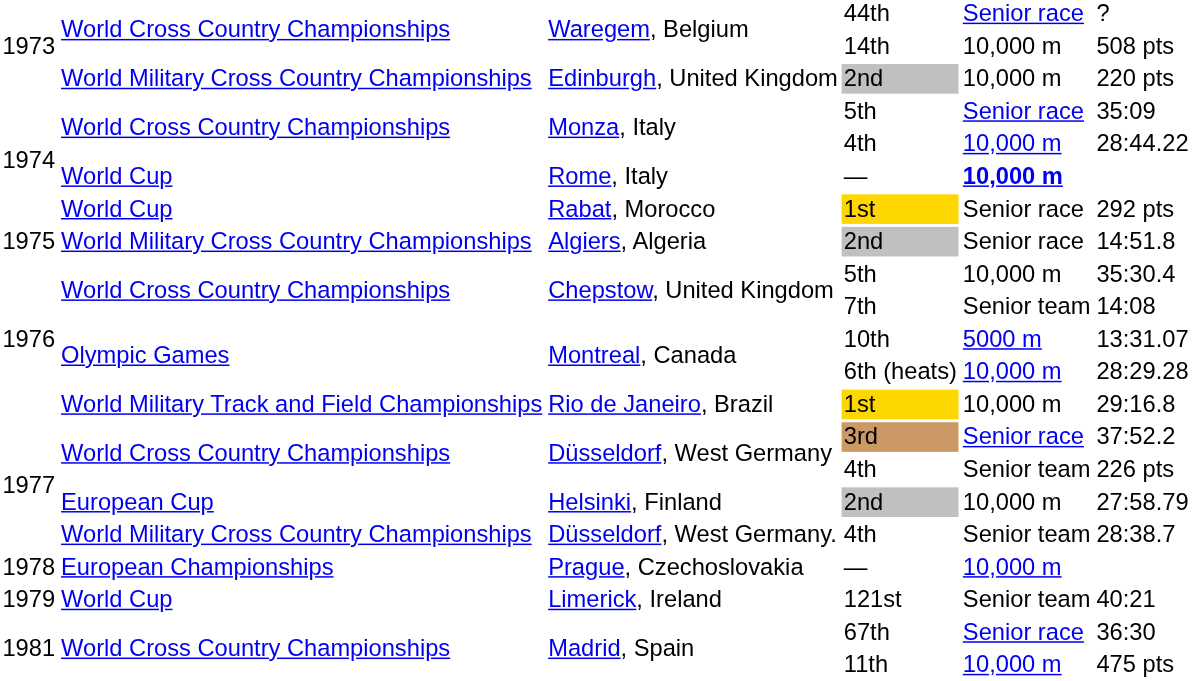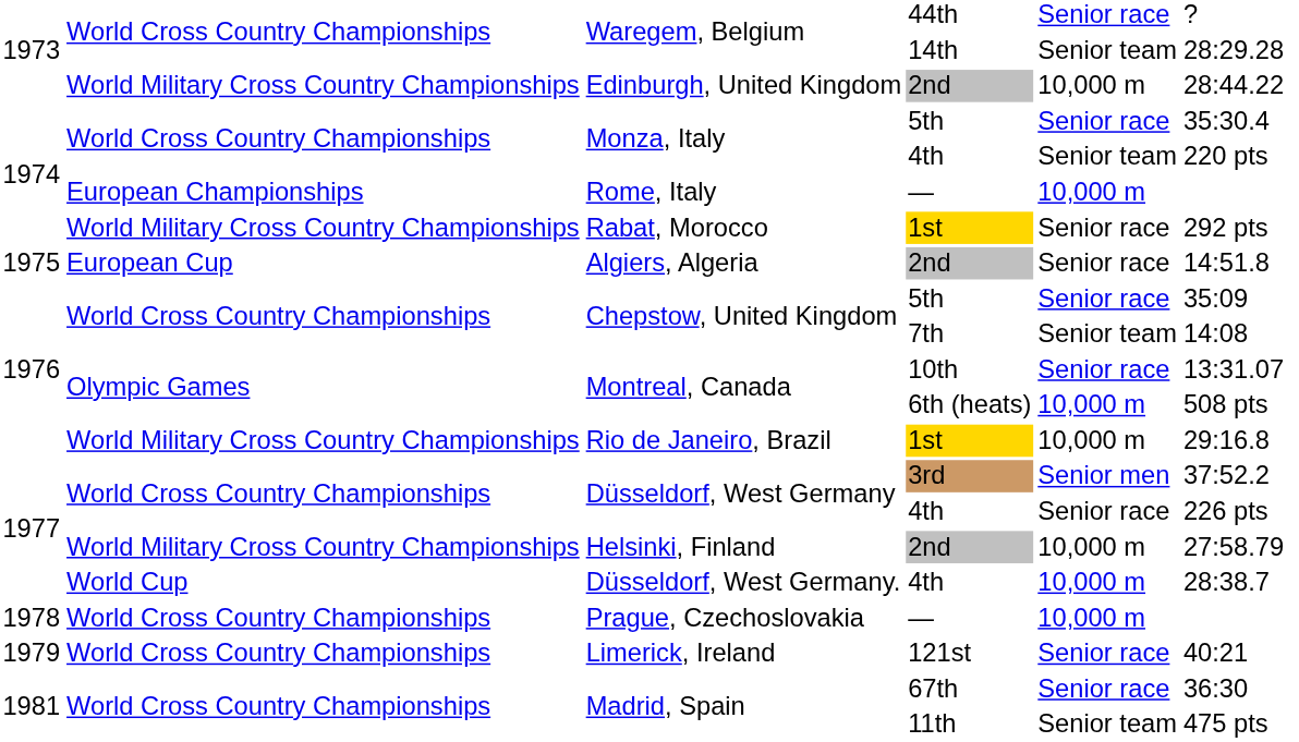 <table>
 <tr>
 <td rowspan=3>1973</td>
 <td rowspan=2><a href='#'>World Cross Country Championships</a></td>
 <td rowspan=2><a href='#'>Waregem</a>, Belgium</td>
 <td>44th</td>
 <td><a href='#'>Senior race</a></td>
 <td>?</td>
 </tr>
 <tr>
 <td>14th</td>
-<td>10,000 m</td>
-<td>508 pts</td>
+<td>Senior team</td>
+<td>28:29.28</td>
 </tr>
 <tr>
 <td><a href='#'>World Military Cross Country Championships</a></td>
 <td><a href='#'>Edinburgh</a>, United Kingdom</td>
 <td bgcolor=silver>2nd</td>
 <td>10,000 m</td>
-<td>220 pts</td>
+<td>28:44.22</td>
 </tr>
 <tr>
 <td rowspan=4>1974</td>
 <td rowspan=2><a href='#'>World Cross Country Championships</a></td>
 <td rowspan=2><a href='#'>Monza</a>, Italy</td>
 <td>5th</td>
 <td><a href='#'>Senior race</a></td>
-<td>35:09</td>
+<td>35:30.4</td>
 </tr>
 <tr>
 <td>4th</td>
-<td><a href='#'>10,000 m</a></td>
-<td>28:44.22</td>
+<td>Senior team</td>
+<td>220 pts</td>
 </tr>
 <tr>
-<td><a href='#'>World Cup</a></td>
+<td><a href='#'>European Championships</a></td>
 <td><a href='#'>Rome</a>, Italy</td>
 <td>—</td>
-<td><strong><a href='#'>10,000 m</a></strong></td>
+<td><a href='#'>10,000 m</a></td>
 <td></td>
 </tr>
 <tr>
-<td><a href='#'>World Cup</a></td>
+<td><a href='#'>World Military Cross Country Championships</a></td>
 <td><a href='#'>Rabat</a>, Morocco</td>
 <td bgcolor=gold>1st</td>
 <td>Senior race</td>
 <td>292 pts</td>
 </tr>
 <tr>
 <td>1975</td>
-<td><a href='#'>World Military Cross Country Championships</a></td>
+<td><a href='#'>European Cup</a></td>
 <td><a href='#'>Algiers</a>, Algeria</td>
 <td bgcolor=silver>2nd</td>
 <td>Senior race</td>
 <td>14:51.8</td>
 </tr>
 <tr>
 <td rowspan=5>1976</td>
 <td rowspan=2><a href='#'>World Cross Country Championships</a></td>
 <td rowspan=2><a href='#'>Chepstow</a>, United Kingdom</td>
 <td>5th</td>
-<td>10,000 m</td>
-<td>35:30.4</td>
+<td><a href='#'>Senior race</a></td>
+<td>35:09</td>
 </tr>
 <tr>
 <td>7th</td>
 <td>Senior team</td>
 <td>14:08</td>
 </tr>
 <tr>
 <td rowspan=2><a href='#'>Olympic Games</a></td>
 <td rowspan=2><a href='#'>Montreal</a>, Canada</td>
 <td>10th</td>
-<td><a href='#'>5000 m</a></td>
+<td><a href='#'>Senior race</a></td>
 <td>13:31.07</td>
 </tr>
 <tr>
 <td>6th (heats)</td>
 <td><a href='#'>10,000 m</a></td>
-<td>28:29.28</td>
+<td>508 pts</td>
 </tr>
 <tr>
-<td><a href='#'>World Military Track and Field Championships</a></td>
+<td><a href='#'>World Military Cross Country Championships</a></td>
 <td><a href='#'>Rio de Janeiro</a>, Brazil</td>
 <td bgcolor=gold>1st</td>
 <td>10,000 m</td>
 <td>29:16.8</td>
 </tr>
 <tr>
 <td rowspan=4>1977</td>
 <td rowspan=2><a href='#'>World Cross Country Championships</a></td>
 <td rowspan=2><a href='#'>Düsseldorf</a>, West Germany</td>
 <td bgcolor=cc9966>3rd</td>
-<td><a href='#'>Senior race</a></td>
+<td><a href='#'>Senior men</a></td>
 <td>37:52.2</td>
 </tr>
 <tr>
 <td>4th</td>
-<td>Senior team</td>
+<td>Senior race</td>
 <td>226 pts</td>
 </tr>
 <tr>
-<td><a href='#'>European Cup</a></td>
+<td><a href='#'>World Military Cross Country Championships</a></td>
 <td><a href='#'>Helsinki</a>, Finland</td>
 <td bgcolor=silver>2nd</td>
 <td>10,000 m</td>
 <td>27:58.79</td>
 </tr>
 <tr>
-<td><a href='#'>World Military Cross Country Championships</a></td>
+<td><a href='#'>World Cup</a></td>
 <td><a href='#'>Düsseldorf</a>, West Germany.</td>
 <td>4th</td>
-<td>Senior team</td>
+<td><a href='#'>10,000 m</a></td>
 <td>28:38.7</td>
 </tr>
 <tr>
 <td>1978</td>
-<td><a href='#'>European Championships</a></td>
+<td><a href='#'>World Cross Country Championships</a></td>
 <td><a href='#'>Prague</a>, Czechoslovakia</td>
 <td>—</td>
 <td><a href='#'>10,000 m</a></td>
 <td></td>
 </tr>
 <tr>
 <td>1979</td>
-<td><a href='#'>World Cup</a></td>
+<td><a href='#'>World Cross Country Championships</a></td>
 <td><a href='#'>Limerick</a>, Ireland</td>
 <td>121st</td>
-<td>Senior team</td>
+<td><a href='#'>Senior race</a></td>
 <td>40:21</td>
 </tr>
 <tr>
 <td rowspan=2>1981</td>
 <td rowspan=2><a href='#'>World Cross Country Championships</a></td>
 <td rowspan=2><a href='#'>Madrid</a>, Spain</td>
 <td>67th</td>
 <td><a href='#'>Senior race</a></td>
 <td>36:30</td>
 </tr>
 <tr>
 <td>11th</td>
-<td><a href='#'>10,000 m</a></td>
+<td>Senior team</td>
 <td>475 pts</td>
 </tr>
 </table>
